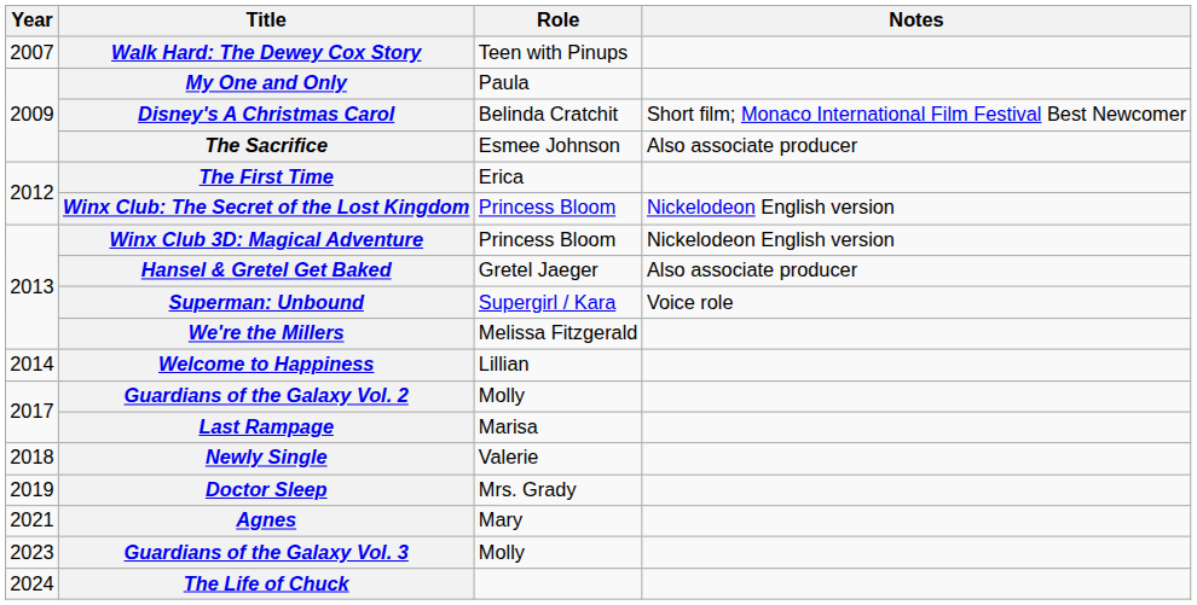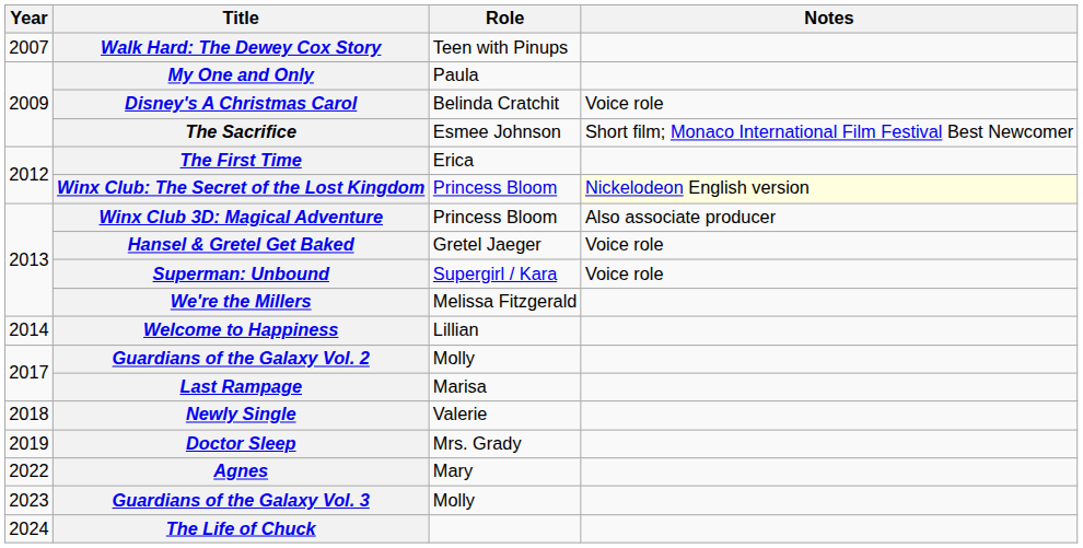 <table class="wikitable plainrowheaders sortable">
 <tr>
 <th scope="col">Year</th>
 <th scope="col">Title</th>
 <th scope="col">Role</th>
 <th class="unsortable">Notes</th>
 </tr>
 <tr>
 <td>2007</td>
 <th scope="row"><em><a href='#'>Walk Hard: The Dewey Cox Story</a></em></th>
 <td>Teen with Pinups</td>
 <td></td>
 </tr>
 <tr>
 <td rowspan=3>2009</td>
 <th scope="row"><em><a href='#'>My One and Only</a></em></th>
 <td>Paula</td>
 <td></td>
 </tr>
 <tr>
 <th scope="row"><em><a href='#'>Disney's A Christmas Carol</a></em></th>
 <td>Belinda Cratchit</td>
-<td>Short film; <a href='#'>Monaco International Film Festival</a> Best Newcomer</td>
+<td>Voice role</td>
 </tr>
 <tr>
 <th scope="row"><em>The Sacrifice</em></th>
 <td>Esmee Johnson</td>
-<td>Also associate producer</td>
+<td>Short film; <a href='#'>Monaco International Film Festival</a> Best Newcomer</td>
 </tr>
 <tr>
 <td rowspan=2>2012</td>
 <th scope="row"><em><a href='#'>The First Time</a></em></th>
 <td>Erica</td>
 <td></td>
 </tr>
 <tr>
 <th scope="row"><em><a href='#'>Winx Club: The Secret of the Lost Kingdom</a></em></th>
 <td><a href='#'>Princess Bloom</a></td>
-<td><a href='#'>Nickelodeon</a> English version</td>
+<td style="background: lightyellow;"><a href='#'>Nickelodeon</a> English version</td>
 </tr>
 <tr>
 <td rowspan=4>2013</td>
 <th scope="row"><em><a href='#'>Winx Club 3D: Magical Adventure</a></em></th>
 <td>Princess Bloom</td>
-<td>Nickelodeon English version</td>
+<td>Also associate producer</td>
 </tr>
 <tr>
 <th scope="row"><em><a href='#'>Hansel & Gretel Get Baked</a></em></th>
 <td>Gretel Jaeger</td>
-<td>Also associate producer</td>
+<td>Voice role</td>
 </tr>
 <tr>
 <th scope="row"><em><a href='#'>Superman: Unbound</a></em></th>
 <td><a href='#'>Supergirl / Kara</a></td>
 <td>Voice role</td>
 </tr>
 <tr>
 <th scope="row"><em><a href='#'>We're the Millers</a></em></th>
 <td>Melissa Fitzgerald</td>
 <td></td>
 </tr>
 <tr>
 <td>2014</td>
 <th scope="row"><em><a href='#'>Welcome to Happiness</a></em></th>
 <td>Lillian</td>
 <td></td>
 </tr>
 <tr>
 <td rowspan=2>2017</td>
 <th scope="row"><em><a href='#'>Guardians of the Galaxy Vol. 2</a></em></th>
 <td>Molly</td>
 <td></td>
 </tr>
 <tr>
 <th scope="row"><em><a href='#'>Last Rampage</a></em></th>
 <td>Marisa</td>
 <td></td>
 </tr>
 <tr>
 <td>2018</td>
 <th scope="row"><em><a href='#'>Newly Single</a></em></th>
 <td>Valerie</td>
 <td></td>
 </tr>
 <tr>
 <td>2019</td>
 <th scope="row"><em><a href='#'>Doctor Sleep</a></em></th>
 <td>Mrs. Grady</td>
 <td></td>
 </tr>
 <tr>
-<td>2021</td>
+<td>2022</td>
 <th scope="row"><em><a href='#'>Agnes</a></em></th>
 <td>Mary</td>
 <td></td>
 </tr>
 <tr>
 <td>2023</td>
 <th scope="row"><em><a href='#'>Guardians of the Galaxy Vol. 3</a></em></th>
 <td>Molly</td>
 <td></td>
 </tr>
 <tr>
 <td>2024</td>
 <th scope="row"><em><a href='#'>The Life of Chuck</a></em></th>
 <td></td>
 <td></td>
 </tr>
 </table>
